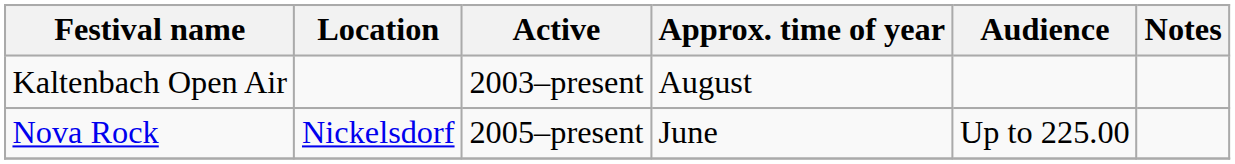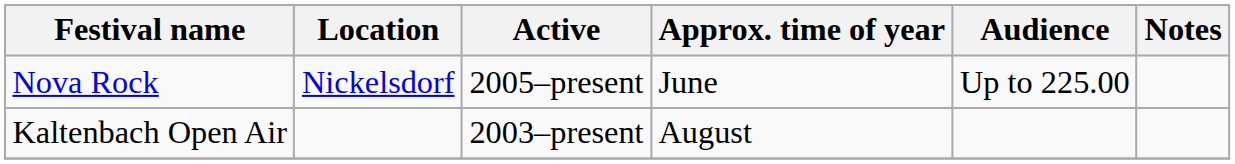 <table class="wikitable sortable">
 <tr>
 <th>Festival name</th>
 <th class="unsortable">Location</th>
 <th>Active</th>
 <th class="wikitable sortable">Approx. time of year</th>
 <th>Audience</th>
 <th class="unsortable">Notes</th>
 </tr>
 <tr>
+<td><a href='#'>Nova Rock</a></td>
+<td><a href='#'>Nickelsdorf</a></td>
+<td>2005–present</td>
+<td>June</td>
+<td>Up to 225.00</td>
+<td></td>
+</tr>
+<tr>
 <td>Kaltenbach Open Air</td>
 <td></td>
 <td>2003–present</td>
 <td>August</td>
 <td></td>
 <td></td>
 </tr>
 <tr>
-<td><a href='#'>Nova Rock</a></td>
-<td><a href='#'>Nickelsdorf</a></td>
-<td>2005–present</td>
-<td>June</td>
-<td>Up to 225.00</td>
-<td></td>
-</tr>
-<tr>
 </tr>
 </table>
